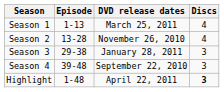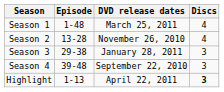 <table class="wikitable" style="text-align: center;">
 <tr>
 <th>Season</th>
 <th>Episode</th>
 <th>DVD release dates</th>
 <th>Discs</th>
 </tr>
 <tr>
 <td scope="col" align="center">Season 1</td>
-<td scope="col" align="center">1-13</td>
+<td scope="col" align="center">1-48</td>
 <td scope="col" align="center">March 25, 2011</td>
 <td scope="col" align="center">4</td>
 </tr>
 <tr>
 <td scope="col" align="center">Season 2</td>
 <td scope="col" align="center">13-28</td>
 <td scope="col" align="center">November 26, 2010</td>
 <td scope="col" align="center">4</td>
 </tr>
 <tr>
 <td scope="col" align="center">Season 3</td>
 <td scope="col" align="center">29-38</td>
 <td scope="col" align="center">January 28, 2011</td>
 <td scope="col" align="center">3</td>
 </tr>
 <tr>
 <td scope="col" align="center">Season 4</td>
 <td scope="col" align="center">39-48</td>
 <td scope="col" align="center">September 22, 2010</td>
 <td scope="col" align="center">3</td>
 </tr>
 <tr>
 <td scope="col" align="center">Highlight</td>
-<td scope="col" align="center">1-48</td>
+<td scope="col" align="center">1-13</td>
 <td scope="col" align="center">April 22, 2011</td>
 <td scope="col" align="center"><strong>3</strong></td>
 </tr>
 </table>
